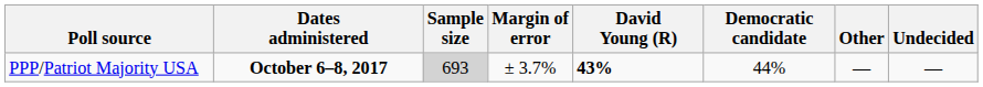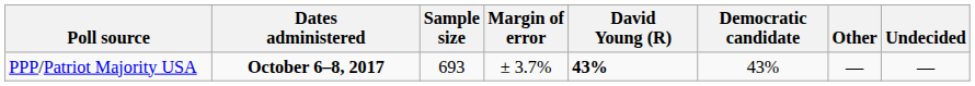 <table class="wikitable">
 <tr valign= bottom>
 <th style="width:180px;">Poll source</th>
 <th style="width:180px;">Dates<br>administered</th>
 <th class=small>Sample<br>size</th>
 <th class=small>Margin of<br>error</th>
 <th style="width:110px;">David<br>Young (R)</th>
 <th style="width:110px;">Democratic<br>candidate</th>
 <th>Other</th>
 <th>Undecided</th>
 </tr>
 <tr>
 <td><a href='#'>PPP</a>/<a href='#'>Patriot Majority USA</a></td>
 <td align=center><strong>October 6–8, 2017</strong></td>
-<td align=center style="background: lightgrey;">693</td>
+<td align=center>693</td>
 <td align=center>± 3.7%</td>
 <td><strong>43%</strong></td>
-<td align=center>44%</td>
+<td align=center>43%</td>
 <td align=center>—</td>
 <td align=center>—</td>
 </tr>
 </table>
